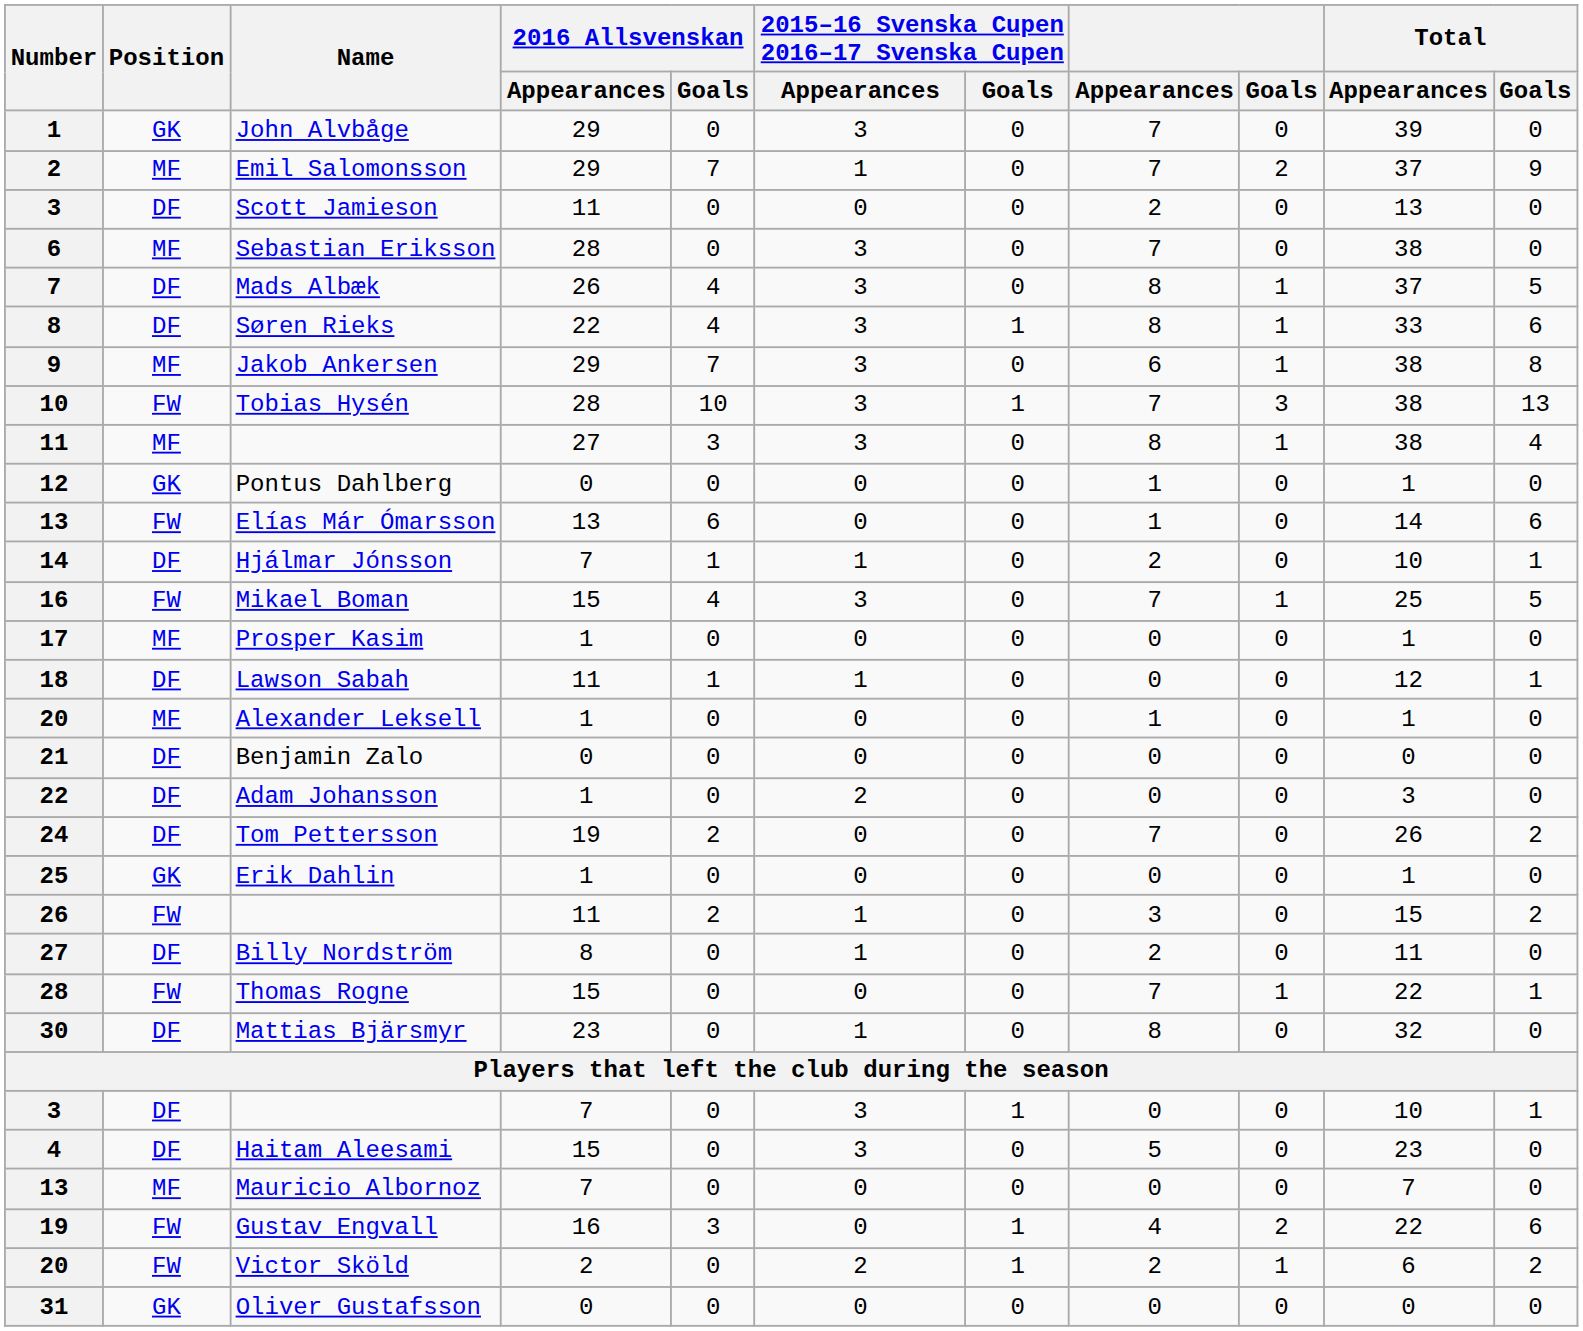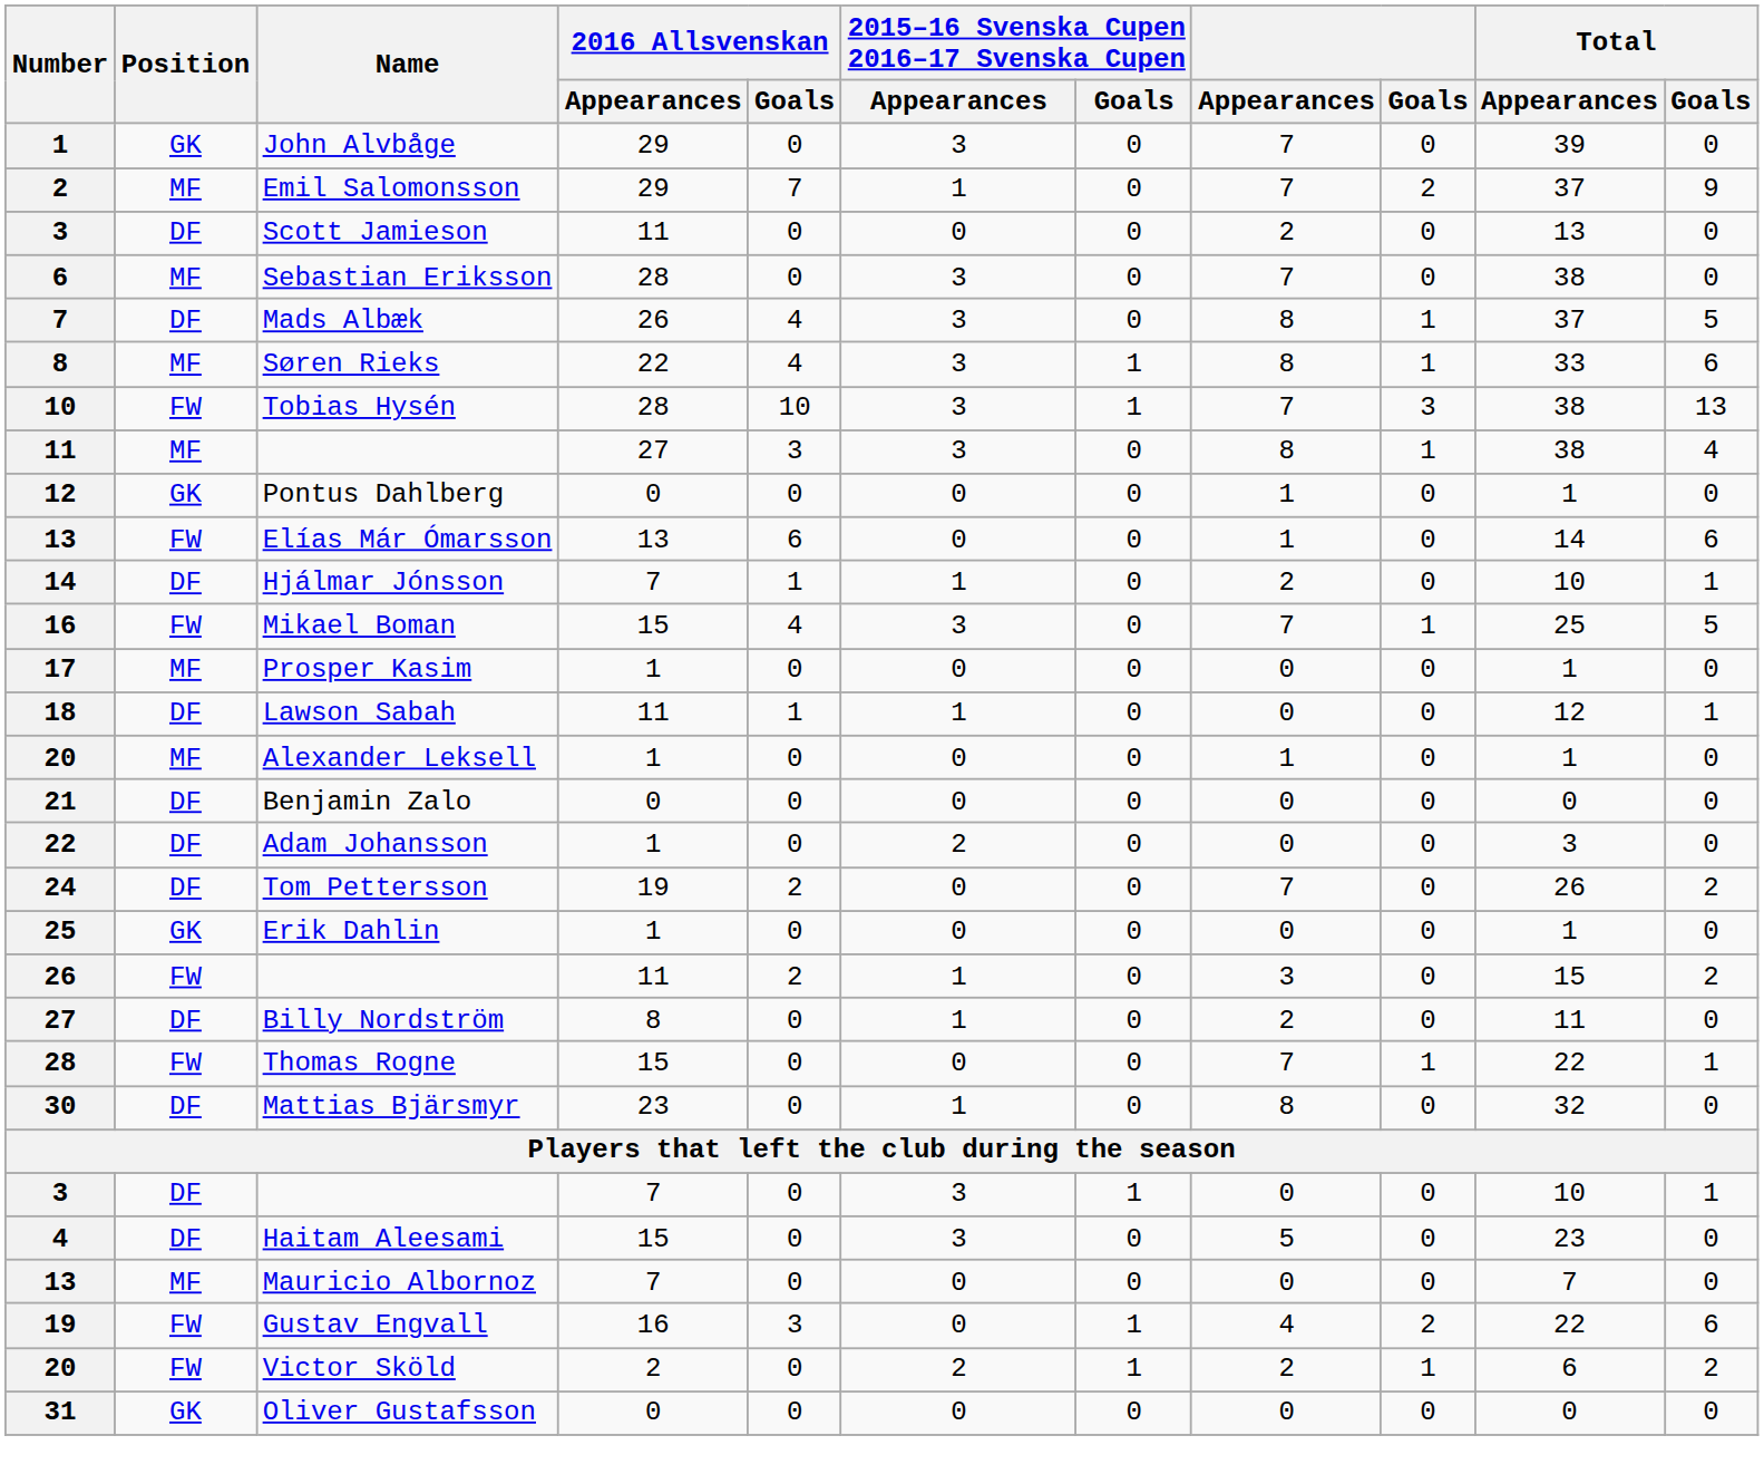 <table class="wikitable sortable plainrowheaders" style="text-align:center">
 <tr>
 <th rowspan="2" scope="col">Number</th>
 <th rowspan="2" scope="col">Position</th>
 <th rowspan="2" scope="col">Name</th>
 <th colspan="2"><a href='#'>2016 Allsvenskan</a></th>
 <th colspan="2"><a href='#'>2015–16 Svenska Cupen</a><br><a href='#'>2016–17 Svenska Cupen</a></th>
 <th colspan="2"></th>
 <th colspan="2">Total</th>
 </tr>
 <tr>
 <th>Appearances</th>
 <th>Goals</th>
 <th>Appearances</th>
 <th>Goals</th>
 <th>Appearances</th>
 <th>Goals</th>
 <th>Appearances</th>
 <th>Goals</th>
 </tr>
 <tr>
 <th style="text-align:center" scope="row">1</th>
 <td><a href='#'>GK</a></td>
 <td style="text-align:left;"><a href='#'>John Alvbåge</a><br></td>
 <td>29</td>
 <td>0<br></td>
 <td>3</td>
 <td>0<br></td>
 <td>7</td>
 <td>0<br></td>
 <td>39</td>
 <td>0</td>
 </tr>
 <tr>
 <th style="text-align:center" scope="row">2</th>
 <td><a href='#'>MF</a></td>
 <td style="text-align:left;"><a href='#'>Emil Salomonsson</a><br></td>
 <td>29</td>
 <td>7<br></td>
 <td>1</td>
 <td>0<br></td>
 <td>7</td>
 <td>2<br></td>
 <td>37</td>
 <td>9</td>
 </tr>
 <tr>
 <th style="text-align:center" scope="row">3</th>
 <td><a href='#'>DF</a></td>
 <td style="text-align:left;"><a href='#'>Scott Jamieson</a><br></td>
 <td>11</td>
 <td>0<br></td>
 <td>0</td>
 <td>0<br></td>
 <td>2</td>
 <td>0<br></td>
 <td>13</td>
 <td>0</td>
 </tr>
 <tr>
 <th style="text-align:center" scope="row">6</th>
 <td><a href='#'>MF</a></td>
 <td style="text-align:left;"><a href='#'>Sebastian Eriksson</a><br></td>
 <td>28</td>
 <td>0<br></td>
 <td>3</td>
 <td>0<br></td>
 <td>7</td>
 <td>0<br></td>
 <td>38</td>
 <td>0</td>
 </tr>
 <tr>
 <th style="text-align:center" scope="row">7</th>
 <td><a href='#'>DF</a></td>
 <td style="text-align:left;"><a href='#'>Mads Albæk</a><br></td>
 <td>26</td>
 <td>4<br></td>
 <td>3</td>
 <td>0<br></td>
 <td>8</td>
 <td>1<br></td>
 <td>37</td>
 <td>5</td>
 </tr>
 <tr>
 <th style="text-align:center" scope="row">8</th>
-<td><a href='#'>DF</a></td>
+<td><a href='#'>MF</a></td>
 <td style="text-align:left;"><a href='#'>Søren Rieks</a><br></td>
 <td>22</td>
 <td>4<br></td>
 <td>3</td>
 <td>1<br></td>
 <td>8</td>
 <td>1<br></td>
 <td>33</td>
 <td>6</td>
-</tr>
-<tr>
-<th style="text-align:center" scope="row">9</th>
-<td><a href='#'>MF</a></td>
-<td style="text-align:left;"><a href='#'>Jakob Ankersen</a><br></td>
-<td>29</td>
-<td>7<br></td>
-<td>3</td>
-<td>0<br></td>
-<td>6</td>
-<td>1<br></td>
-<td>38</td>
-<td>8</td>
 </tr>
 <tr>
 <th style="text-align:center" scope="row">10</th>
 <td><a href='#'>FW</a></td>
 <td style="text-align:left;"><a href='#'>Tobias Hysén</a><br></td>
 <td>28</td>
 <td>10<br></td>
 <td>3</td>
 <td>1<br></td>
 <td>7</td>
 <td>3<br></td>
 <td>38</td>
 <td>13</td>
 </tr>
 <tr>
 <th style="text-align:center" scope="row">11</th>
 <td><a href='#'>MF</a></td>
 <td style="text-align:left;"><br></td>
 <td>27</td>
 <td>3<br></td>
 <td>3</td>
 <td>0<br></td>
 <td>8</td>
 <td>1<br></td>
 <td>38</td>
 <td>4</td>
 </tr>
 <tr>
 <th style="text-align:center" scope="row">12</th>
 <td><a href='#'>GK</a></td>
 <td style="text-align:left;">Pontus Dahlberg<br></td>
 <td>0</td>
 <td>0<br></td>
 <td>0</td>
 <td>0<br></td>
 <td>1</td>
 <td>0<br></td>
 <td>1</td>
 <td>0</td>
 </tr>
 <tr>
 <th style="text-align:center" scope="row">13</th>
 <td><a href='#'>FW</a></td>
 <td style="text-align:left;"><a href='#'>Elías Már Ómarsson</a><br></td>
 <td>13</td>
 <td>6<br></td>
 <td>0</td>
 <td>0<br></td>
 <td>1</td>
 <td>0<br></td>
 <td>14</td>
 <td>6</td>
 </tr>
 <tr>
 <th style="text-align:center" scope="row">14</th>
 <td><a href='#'>DF</a></td>
 <td style="text-align:left;"><a href='#'>Hjálmar Jónsson</a><br></td>
 <td>7</td>
 <td>1<br></td>
 <td>1</td>
 <td>0<br></td>
 <td>2</td>
 <td>0<br></td>
 <td>10</td>
 <td>1</td>
 </tr>
 <tr>
 <th style="text-align:center" scope="row">16</th>
 <td><a href='#'>FW</a></td>
 <td style="text-align:left;"><a href='#'>Mikael Boman</a><br></td>
 <td>15</td>
 <td>4<br></td>
 <td>3</td>
 <td>0<br></td>
 <td>7</td>
 <td>1<br></td>
 <td>25</td>
 <td>5</td>
 </tr>
 <tr>
 <th style="text-align:center" scope="row">17</th>
 <td><a href='#'>MF</a></td>
 <td style="text-align:left;"><a href='#'>Prosper Kasim</a><br></td>
 <td>1</td>
 <td>0<br></td>
 <td>0</td>
 <td>0<br></td>
 <td>0</td>
 <td>0<br></td>
 <td>1</td>
 <td>0</td>
 </tr>
 <tr>
 <th style="text-align:center" scope="row">18</th>
 <td><a href='#'>DF</a></td>
 <td style="text-align:left;"><a href='#'>Lawson Sabah</a><br></td>
 <td>11</td>
 <td>1<br></td>
 <td>1</td>
 <td>0<br></td>
 <td>0</td>
 <td>0<br></td>
 <td>12</td>
 <td>1</td>
 </tr>
 <tr>
 <th style="text-align:center" scope="row">20</th>
 <td><a href='#'>MF</a></td>
 <td style="text-align:left;"><a href='#'>Alexander Leksell</a><br></td>
 <td>1</td>
 <td>0<br></td>
 <td>0</td>
 <td>0<br></td>
 <td>1</td>
 <td>0<br></td>
 <td>1</td>
 <td>0</td>
 </tr>
 <tr>
 <th style="text-align:center" scope="row">21</th>
 <td><a href='#'>DF</a></td>
 <td style="text-align:left;">Benjamin Zalo<br></td>
 <td>0</td>
 <td>0<br></td>
 <td>0</td>
 <td>0<br></td>
 <td>0</td>
 <td>0<br></td>
 <td>0</td>
 <td>0</td>
 </tr>
 <tr>
 <th style="text-align:center" scope="row">22</th>
 <td><a href='#'>DF</a></td>
 <td style="text-align:left;"><a href='#'>Adam Johansson</a><br></td>
 <td>1</td>
 <td>0<br></td>
 <td>2</td>
 <td>0<br></td>
 <td>0</td>
 <td>0<br></td>
 <td>3</td>
 <td>0</td>
 </tr>
 <tr>
 <th style="text-align:center" scope="row">24</th>
 <td><a href='#'>DF</a></td>
 <td style="text-align:left;"><a href='#'>Tom Pettersson</a><br></td>
 <td>19</td>
 <td>2<br></td>
 <td>0</td>
 <td>0<br></td>
 <td>7</td>
 <td>0<br></td>
 <td>26</td>
 <td>2</td>
 </tr>
 <tr>
 <th style="text-align:center" scope="row">25</th>
 <td><a href='#'>GK</a></td>
 <td style="text-align:left;"><a href='#'>Erik Dahlin</a><br></td>
 <td>1</td>
 <td>0<br></td>
 <td>0</td>
 <td>0<br></td>
 <td>0</td>
 <td>0<br></td>
 <td>1</td>
 <td>0</td>
 </tr>
 <tr>
 <th style="text-align:center" scope="row">26</th>
 <td><a href='#'>FW</a></td>
 <td style="text-align:left;"><br></td>
 <td>11</td>
 <td>2<br></td>
 <td>1</td>
 <td>0<br></td>
 <td>3</td>
 <td>0<br></td>
 <td>15</td>
 <td>2</td>
 </tr>
 <tr>
 <th style="text-align:center" scope="row">27</th>
 <td><a href='#'>DF</a></td>
 <td style="text-align:left;"><a href='#'>Billy Nordström</a><br></td>
 <td>8</td>
 <td>0<br></td>
 <td>1</td>
 <td>0<br></td>
 <td>2</td>
 <td>0<br></td>
 <td>11</td>
 <td>0</td>
 </tr>
 <tr>
 <th style="text-align:center" scope="row">28</th>
 <td><a href='#'>FW</a></td>
 <td style="text-align:left;"><a href='#'>Thomas Rogne</a><br></td>
 <td>15</td>
 <td>0<br></td>
 <td>0</td>
 <td>0<br></td>
 <td>7</td>
 <td>1<br></td>
 <td>22</td>
 <td>1</td>
 </tr>
 <tr>
 <th style="text-align:center" scope="row">30</th>
 <td><a href='#'>DF</a></td>
 <td style="text-align:left;"><a href='#'>Mattias Bjärsmyr</a><br></td>
 <td>23</td>
 <td>0<br></td>
 <td>1</td>
 <td>0<br></td>
 <td>8</td>
 <td>0<br></td>
 <td>32</td>
 <td>0</td>
 </tr>
 <tr>
 <th colspan="11" scope="col">Players that left the club during the season</th>
 </tr>
 <tr>
 <th style="text-align:center" scope="row">3</th>
 <td><a href='#'>DF</a></td>
 <td style="text-align:left;"><br></td>
 <td>7</td>
 <td>0<br></td>
 <td>3</td>
 <td>1<br></td>
 <td>0</td>
 <td>0<br></td>
 <td>10</td>
 <td>1</td>
 </tr>
 <tr>
 <th style="text-align:center" scope="row">4</th>
 <td><a href='#'>DF</a></td>
 <td style="text-align:left;"><a href='#'>Haitam Aleesami</a><br></td>
 <td>15</td>
 <td>0<br></td>
 <td>3</td>
 <td>0<br></td>
 <td>5</td>
 <td>0<br></td>
 <td>23</td>
 <td>0</td>
 </tr>
 <tr>
 <th style="text-align:center" scope="row">13</th>
 <td><a href='#'>MF</a></td>
 <td style="text-align:left;"><a href='#'>Mauricio Albornoz</a><br></td>
 <td>7</td>
 <td>0<br></td>
 <td>0</td>
 <td>0<br></td>
 <td>0</td>
 <td>0<br></td>
 <td>7</td>
 <td>0</td>
 </tr>
 <tr>
 <th style="text-align:center" scope="row">19</th>
 <td><a href='#'>FW</a></td>
 <td style="text-align:left;"><a href='#'>Gustav Engvall</a><br></td>
 <td>16</td>
 <td>3<br></td>
 <td>0</td>
 <td>1<br></td>
 <td>4</td>
 <td>2<br></td>
 <td>22</td>
 <td>6</td>
 </tr>
 <tr>
 <th style="text-align:center" scope="row">20</th>
 <td><a href='#'>FW</a></td>
 <td style="text-align:left;"><a href='#'>Victor Sköld</a><br></td>
 <td>2</td>
 <td>0<br></td>
 <td>2</td>
 <td>1<br></td>
 <td>2</td>
 <td>1<br></td>
 <td>6</td>
 <td>2</td>
 </tr>
 <tr>
 <th style="text-align:center" scope="row">31</th>
 <td><a href='#'>GK</a></td>
 <td style="text-align:left;"><a href='#'>Oliver Gustafsson</a><br></td>
 <td>0</td>
 <td>0<br></td>
 <td>0</td>
 <td>0<br></td>
 <td>0</td>
 <td>0<br></td>
 <td>0</td>
 <td>0</td>
 </tr>
 </table>
